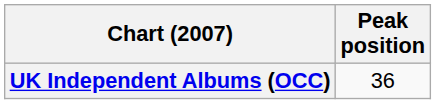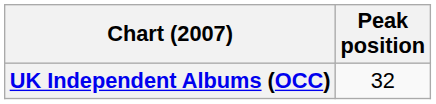 <table class="wikitable sortable plainrowheaders" style="text-align:center">
 <tr>
 <th scope="col">Chart (2007)</th>
 <th scope="col">Peak<br>position</th>
 </tr>
 <tr>
 <th scope="row"><a href='#'>UK Independent Albums</a> (<a href='#'>OCC</a>)</th>
-<td>36</td>
+<td>32</td>
 </tr>
 </table>
